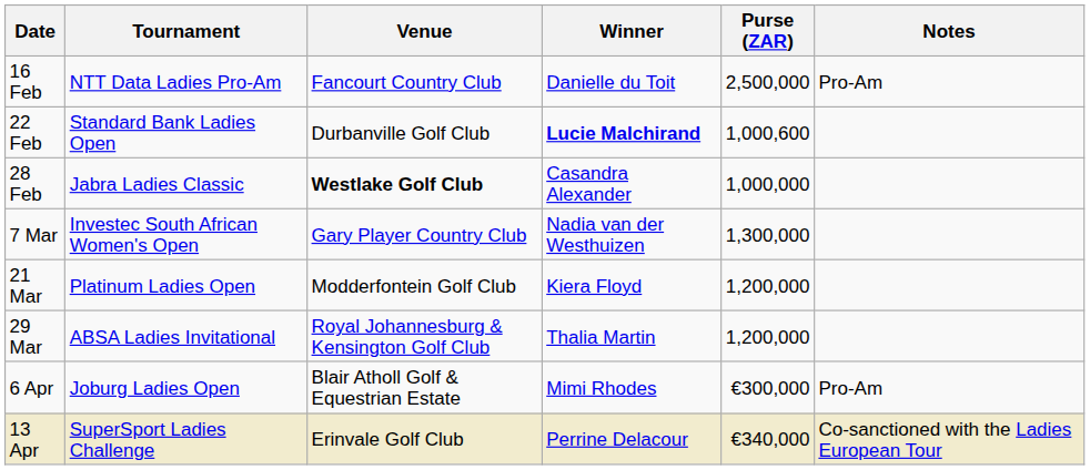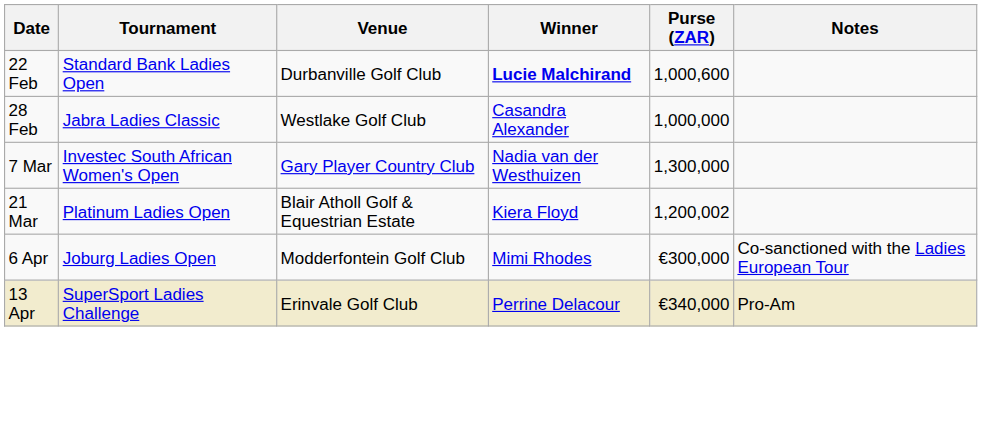 <table class="wikitable sortable" style="font-size:95%;">
 <tr>
 <th>Date</th>
 <th>Tournament</th>
 <th>Venue</th>
 <th>Winner</th>
 <th>Purse<br>(<a href='#'>ZAR</a>)</th>
 <th>Notes</th>
-</tr>
-<tr>
-<td>16 Feb</td>
-<td><a href='#'>NTT Data Ladies Pro-Am</a></td>
-<td><a href='#'>Fancourt Country Club</a></td>
-<td> <a href='#'>Danielle du Toit</a></td>
-<td align=right>2,500,000</td>
-<td>Pro-Am</td>
 </tr>
 <tr>
 <td>22 Feb</td>
 <td><a href='#'>Standard Bank Ladies Open</a></td>
 <td>Durbanville Golf Club</td>
 <td><strong> <a href='#'>Lucie Malchirand</a></strong></td>
 <td align=right>1,000,600</td>
 <td></td>
 </tr>
 <tr>
 <td>28 Feb</td>
 <td><a href='#'>Jabra Ladies Classic</a></td>
-<td><strong>Westlake Golf Club</strong></td>
+<td>Westlake Golf Club</td>
 <td> <a href='#'>Casandra Alexander</a></td>
 <td align=right>1,000,000</td>
 <td></td>
 </tr>
 <tr>
 <td>7 Mar</td>
 <td><a href='#'>Investec South African Women's Open</a></td>
 <td><a href='#'>Gary Player Country Club</a></td>
 <td> <a href='#'>Nadia van der Westhuizen</a></td>
 <td align=right>1,300,000</td>
 <td></td>
 </tr>
 <tr>
 <td>21 Mar</td>
 <td><a href='#'>Platinum Ladies Open</a></td>
-<td>Modderfontein Golf Club</td>
+<td>Blair Atholl Golf & Equestrian Estate</td>
 <td> <a href='#'>Kiera Floyd</a></td>
-<td align=right>1,200,000</td>
-<td></td>
-</tr>
-<tr>
-<td>29 Mar</td>
-<td><a href='#'>ABSA Ladies Invitational</a></td>
-<td><a href='#'>Royal Johannesburg &<br> Kensington Golf Club</a></td>
-<td> <a href='#'>Thalia Martin</a></td>
-<td align=right>1,200,000</td>
+<td align=right>1,200,002</td>
 <td></td>
 </tr>
 <tr>
 <td>6 Apr</td>
 <td><a href='#'>Joburg Ladies Open</a></td>
-<td>Blair Atholl Golf & Equestrian Estate</td>
+<td>Modderfontein Golf Club</td>
 <td> <a href='#'>Mimi Rhodes</a></td>
 <td align=right>€300,000</td>
-<td>Pro-Am</td>
+<td>Co-sanctioned with the <a href='#'>Ladies European Tour</a></td>
 </tr>
 <tr style="background:#f2ecce;">
 <td>13 Apr</td>
 <td><a href='#'>SuperSport Ladies Challenge</a></td>
 <td>Erinvale Golf Club</td>
 <td> <a href='#'>Perrine Delacour</a></td>
 <td align=right>€340,000</td>
-<td>Co-sanctioned with the <a href='#'>Ladies European Tour</a></td>
+<td>Pro-Am</td>
 </tr>
 </table>
